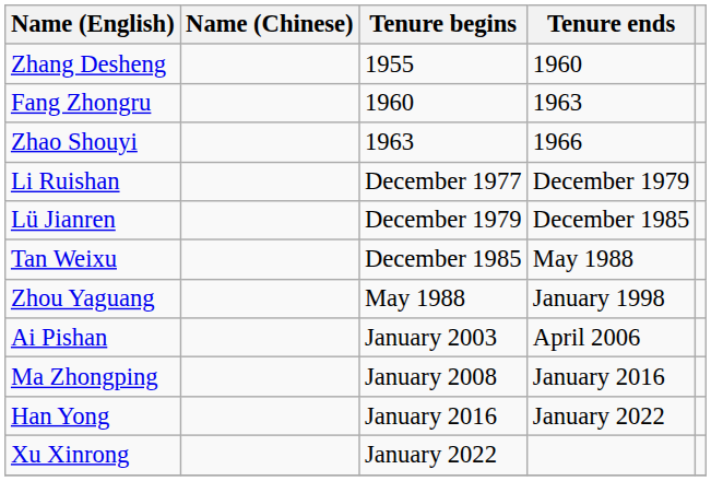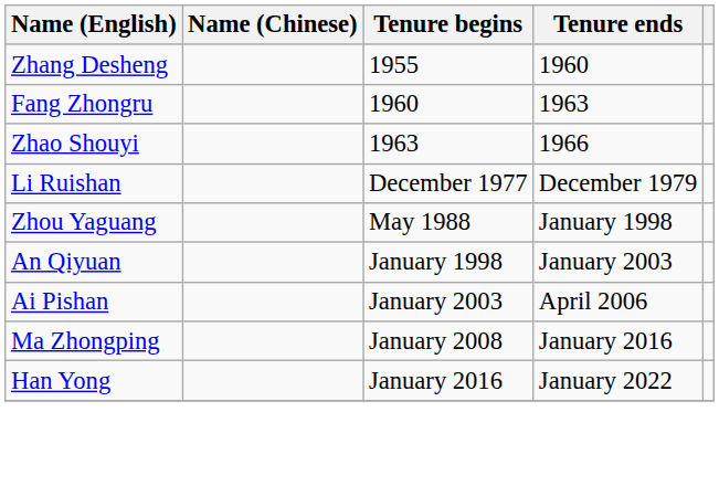 <table class="wikitable">
 <tr>
 <th>Name (English)</th>
 <th>Name (Chinese)</th>
 <th>Tenure begins</th>
 <th>Tenure ends</th>
 <th></th>
 </tr>
 <tr>
 <td><a href='#'>Zhang Desheng</a></td>
 <td></td>
 <td>1955</td>
 <td>1960</td>
 <td></td>
 </tr>
 <tr>
 <td><a href='#'>Fang Zhongru</a></td>
 <td></td>
 <td>1960</td>
 <td>1963</td>
 <td></td>
 </tr>
 <tr>
 <td><a href='#'>Zhao Shouyi</a></td>
 <td></td>
 <td>1963</td>
 <td>1966</td>
 <td></td>
 </tr>
 <tr>
 <td><a href='#'>Li Ruishan</a></td>
 <td></td>
 <td>December 1977</td>
 <td>December 1979</td>
 <td></td>
 </tr>
 <tr>
-<td><a href='#'>Lü Jianren</a></td>
-<td></td>
-<td>December 1979</td>
-<td>December 1985</td>
-<td></td>
-</tr>
-<tr>
-<td><a href='#'>Tan Weixu</a></td>
-<td></td>
-<td>December 1985</td>
-<td>May 1988</td>
-<td></td>
-</tr>
-<tr>
 <td><a href='#'>Zhou Yaguang</a></td>
 <td></td>
 <td>May 1988</td>
 <td>January 1998</td>
+<td></td>
+</tr>
+<tr>
+<td><a href='#'>An Qiyuan</a></td>
+<td></td>
+<td>January 1998</td>
+<td>January 2003</td>
 <td></td>
 </tr>
 <tr>
 <td><a href='#'>Ai Pishan</a></td>
 <td></td>
 <td>January 2003</td>
 <td>April 2006</td>
 <td></td>
 </tr>
 <tr>
 <td><a href='#'>Ma Zhongping</a></td>
 <td></td>
 <td>January 2008</td>
 <td>January 2016</td>
 <td></td>
 </tr>
 <tr>
 <td><a href='#'>Han Yong</a></td>
 <td></td>
 <td>January 2016</td>
 <td>January 2022</td>
 <td></td>
 </tr>
 <tr>
-<td><a href='#'>Xu Xinrong</a></td>
-<td></td>
-<td>January 2022</td>
-<td></td>
-<td></td>
-</tr>
-<tr>
 </tr>
 </table>
